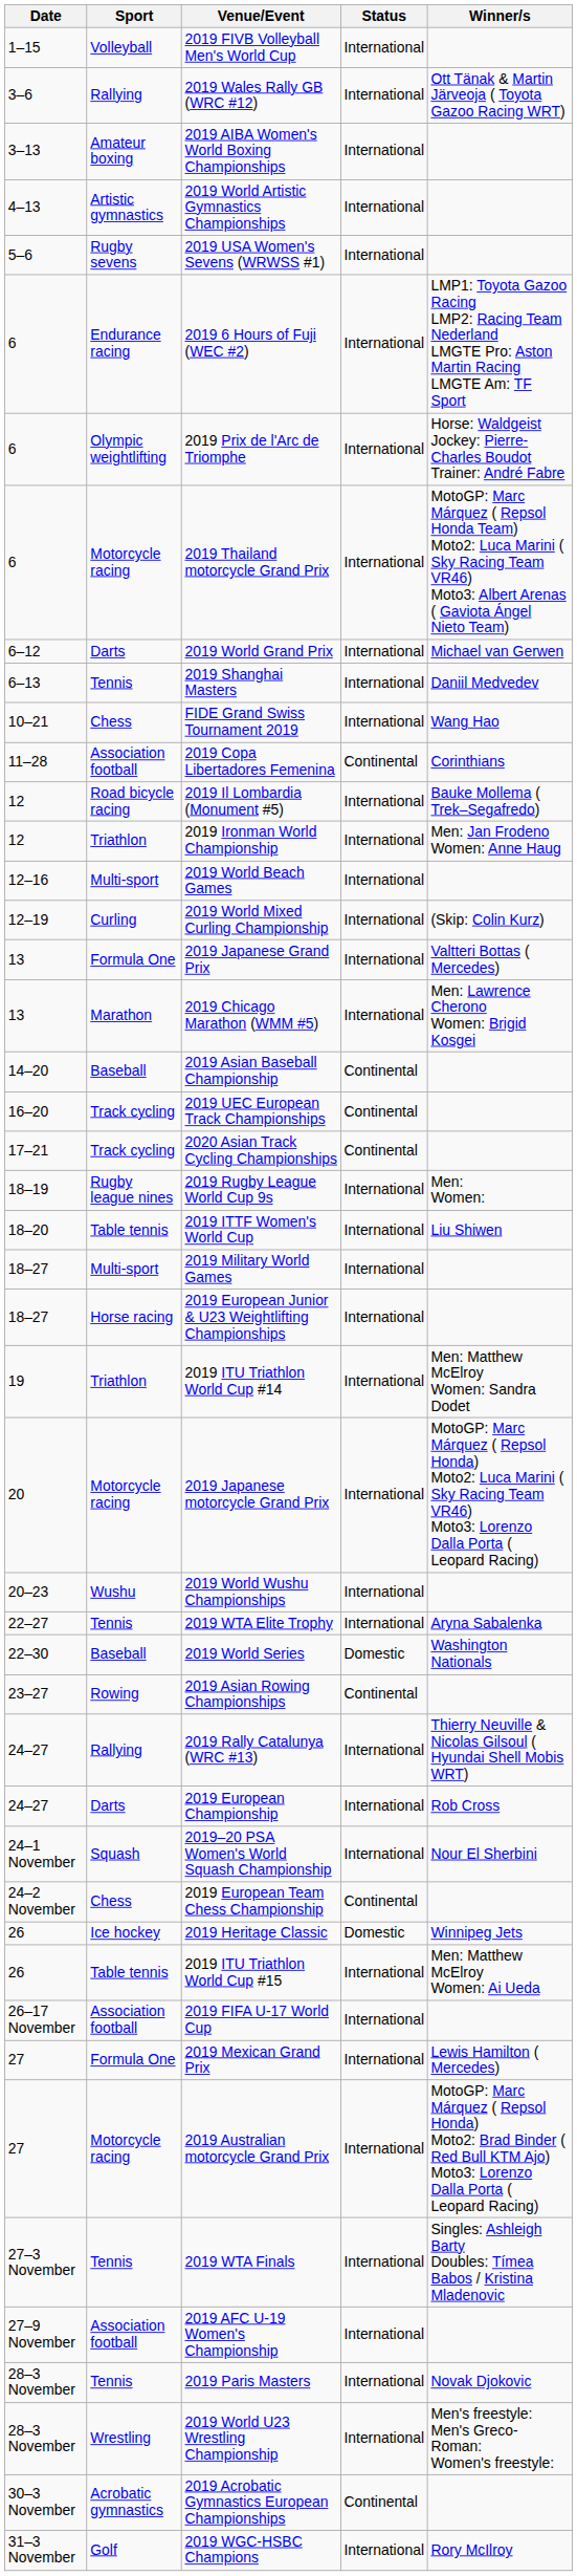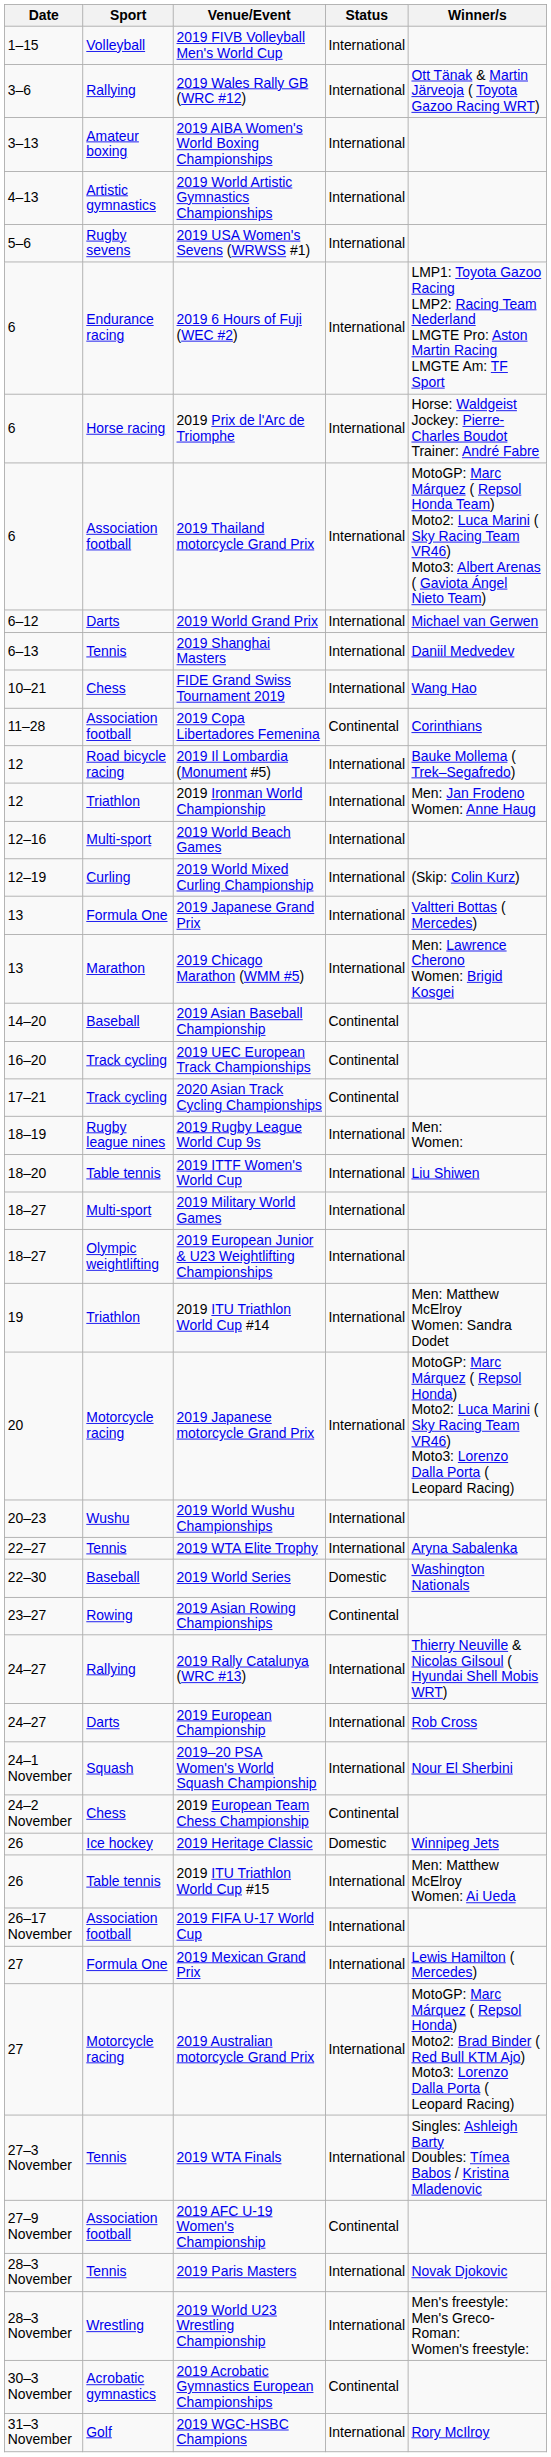 <table class="wikitable sortable" | width="100%">
 <tr>
 <th>Date</th>
 <th>Sport</th>
 <th>Venue/Event</th>
 <th>Status</th>
 <th>Winner/s</th>
 </tr>
 <tr>
 <td>1–15</td>
 <td><a href='#'>Volleyball</a></td>
 <td> <a href='#'>2019 FIVB Volleyball Men's World Cup</a></td>
 <td>International</td>
 <td></td>
 </tr>
 <tr>
 <td>3–6</td>
 <td><a href='#'>Rallying</a></td>
 <td> <a href='#'>2019 Wales Rally GB</a> (<a href='#'>WRC #12</a>)</td>
 <td>International</td>
 <td> <a href='#'>Ott Tänak</a> & <a href='#'>Martin Järveoja</a> ( <a href='#'>Toyota Gazoo Racing WRT</a>)</td>
 </tr>
 <tr>
 <td>3–13</td>
 <td><a href='#'>Amateur boxing</a></td>
 <td> <a href='#'>2019 AIBA Women's World Boxing Championships</a></td>
 <td>International</td>
 <td></td>
 </tr>
 <tr>
 <td>4–13</td>
 <td><a href='#'>Artistic gymnastics</a></td>
 <td> <a href='#'>2019 World Artistic Gymnastics Championships</a></td>
 <td>International</td>
 <td></td>
 </tr>
 <tr>
 <td>5–6</td>
 <td><a href='#'>Rugby sevens</a></td>
 <td> <a href='#'>2019 USA Women's Sevens</a> (<a href='#'>WRWSS</a> #1)</td>
 <td>International</td>
 <td></td>
 </tr>
 <tr>
 <td>6</td>
 <td><a href='#'>Endurance racing</a></td>
 <td> <a href='#'>2019 6 Hours of Fuji</a> (<a href='#'>WEC #2</a>)</td>
 <td>International</td>
 <td>LMP1:  <a href='#'>Toyota Gazoo Racing</a><br>LMP2:  <a href='#'>Racing Team Nederland</a><br>LMGTE Pro:  <a href='#'>Aston Martin Racing</a><br>LMGTE Am:  <a href='#'>TF Sport</a></td>
 </tr>
 <tr>
 <td>6</td>
-<td><a href='#'>Olympic weightlifting</a></td>
+<td><a href='#'>Horse racing</a></td>
 <td> 2019 <a href='#'>Prix de l'Arc de Triomphe</a></td>
 <td>International</td>
 <td>Horse:  <a href='#'>Waldgeist</a><br>Jockey:  <a href='#'>Pierre-Charles Boudot</a><br>Trainer:  <a href='#'>André Fabre</a></td>
 </tr>
 <tr>
 <td>6</td>
-<td><a href='#'>Motorcycle racing</a></td>
+<td><a href='#'>Association football</a></td>
 <td> <a href='#'>2019 Thailand motorcycle Grand Prix</a></td>
 <td>International</td>
 <td>MotoGP:  <a href='#'>Marc Márquez</a> ( <a href='#'>Repsol Honda Team</a>)<br>Moto2:  <a href='#'>Luca Marini</a> ( <a href='#'>Sky Racing Team VR46</a>)<br>Moto3:  <a href='#'>Albert Arenas</a> ( <a href='#'>Gaviota Ángel Nieto Team</a>)</td>
 </tr>
 <tr>
 <td>6–12</td>
 <td><a href='#'>Darts</a></td>
 <td> <a href='#'>2019 World Grand Prix</a></td>
 <td>International</td>
 <td> <a href='#'>Michael van Gerwen</a></td>
 </tr>
 <tr>
 <td>6–13</td>
 <td><a href='#'>Tennis</a></td>
 <td> <a href='#'>2019 Shanghai Masters</a></td>
 <td>International</td>
 <td> <a href='#'>Daniil Medvedev</a></td>
 </tr>
 <tr>
 <td>10–21</td>
 <td><a href='#'>Chess</a></td>
 <td> <a href='#'>FIDE Grand Swiss Tournament 2019</a></td>
 <td>International</td>
 <td> <a href='#'>Wang Hao</a></td>
 </tr>
 <tr>
 <td>11–28</td>
 <td><a href='#'>Association football</a></td>
 <td> <a href='#'>2019 Copa Libertadores Femenina</a></td>
 <td>Continental</td>
 <td> <a href='#'>Corinthians</a></td>
 </tr>
 <tr>
 <td>12</td>
 <td><a href='#'>Road bicycle racing</a></td>
 <td> <a href='#'>2019 Il Lombardia</a> (<a href='#'>Monument</a> #5)</td>
 <td>International</td>
 <td> <a href='#'>Bauke Mollema</a> ( <a href='#'>Trek–Segafredo</a>)</td>
 </tr>
 <tr>
 <td>12</td>
 <td><a href='#'>Triathlon</a></td>
 <td> 2019 <a href='#'>Ironman World Championship</a></td>
 <td>International</td>
 <td>Men:  <a href='#'>Jan Frodeno</a><br>Women:  <a href='#'>Anne Haug</a></td>
 </tr>
 <tr>
 <td>12–16</td>
 <td><a href='#'>Multi-sport</a></td>
 <td> <a href='#'>2019 World Beach Games</a></td>
 <td>International</td>
 <td></td>
 </tr>
 <tr>
 <td>12–19</td>
 <td><a href='#'>Curling</a></td>
 <td> <a href='#'>2019 World Mixed Curling Championship</a></td>
 <td>International</td>
 <td> (Skip: <a href='#'>Colin Kurz</a>)</td>
 </tr>
 <tr>
 <td>13</td>
 <td><a href='#'>Formula One</a></td>
 <td> <a href='#'>2019 Japanese Grand Prix</a></td>
 <td>International</td>
 <td> <a href='#'>Valtteri Bottas</a> ( <a href='#'>Mercedes</a>)</td>
 </tr>
 <tr>
 <td>13</td>
 <td><a href='#'>Marathon</a></td>
 <td> <a href='#'>2019 Chicago Marathon</a> (<a href='#'>WMM #5</a>)</td>
 <td>International</td>
 <td>Men:  <a href='#'>Lawrence Cherono</a><br>Women:  <a href='#'>Brigid Kosgei</a></td>
 </tr>
 <tr>
 <td>14–20</td>
 <td><a href='#'>Baseball</a></td>
 <td> <a href='#'>2019 Asian Baseball Championship</a></td>
 <td>Continental</td>
 <td></td>
 </tr>
 <tr>
 <td>16–20</td>
 <td><a href='#'>Track cycling</a></td>
 <td> <a href='#'>2019 UEC European Track Championships</a></td>
 <td>Continental</td>
 <td></td>
 </tr>
 <tr>
 <td>17–21</td>
 <td><a href='#'>Track cycling</a></td>
 <td> <a href='#'>2020 Asian Track Cycling Championships</a></td>
 <td>Continental</td>
 <td></td>
 </tr>
 <tr>
 <td>18–19</td>
 <td><a href='#'>Rugby league nines</a></td>
 <td> <a href='#'>2019 Rugby League World Cup 9s</a></td>
 <td>International</td>
 <td>Men: <br>Women: </td>
 </tr>
 <tr>
 <td>18–20</td>
 <td><a href='#'>Table tennis</a></td>
 <td> <a href='#'>2019 ITTF Women's World Cup</a></td>
 <td>International</td>
 <td> <a href='#'>Liu Shiwen</a></td>
 </tr>
 <tr>
 <td>18–27</td>
 <td><a href='#'>Multi-sport</a></td>
 <td> <a href='#'>2019 Military World Games</a></td>
 <td>International</td>
 <td></td>
 </tr>
 <tr>
 <td>18–27</td>
-<td><a href='#'>Horse racing</a></td>
+<td><a href='#'>Olympic weightlifting</a></td>
 <td> <a href='#'>2019 European Junior & U23 Weightlifting Championships</a></td>
 <td>International</td>
 <td></td>
 </tr>
 <tr>
 <td>19</td>
 <td><a href='#'>Triathlon</a></td>
 <td> 2019 <a href='#'>ITU Triathlon World Cup</a> #14</td>
 <td>International</td>
 <td>Men:  Matthew McElroy<br>Women:  Sandra Dodet</td>
 </tr>
 <tr>
 <td>20</td>
 <td><a href='#'>Motorcycle racing</a></td>
 <td> <a href='#'>2019 Japanese motorcycle Grand Prix</a></td>
 <td>International</td>
 <td>MotoGP:  <a href='#'>Marc Márquez</a> ( <a href='#'>Repsol Honda</a>)<br>Moto2:  <a href='#'>Luca Marini</a> ( <a href='#'>Sky Racing Team VR46</a>)<br>Moto3:  <a href='#'>Lorenzo Dalla Porta</a> ( Leopard Racing)</td>
 </tr>
 <tr>
 <td>20–23</td>
 <td><a href='#'>Wushu</a></td>
 <td> <a href='#'>2019 World Wushu Championships</a></td>
 <td>International</td>
 <td></td>
 </tr>
 <tr>
 <td>22–27</td>
 <td><a href='#'>Tennis</a></td>
 <td> <a href='#'>2019 WTA Elite Trophy</a></td>
 <td>International</td>
 <td> <a href='#'>Aryna Sabalenka</a></td>
 </tr>
 <tr>
 <td>22–30</td>
 <td><a href='#'>Baseball</a></td>
 <td> <a href='#'>2019 World Series</a></td>
 <td>Domestic</td>
 <td> <a href='#'>Washington Nationals</a></td>
 </tr>
 <tr>
 <td>23–27</td>
 <td><a href='#'>Rowing</a></td>
 <td> <a href='#'>2019 Asian Rowing Championships</a></td>
 <td>Continental</td>
 <td></td>
 </tr>
 <tr>
 <td>24–27</td>
 <td><a href='#'>Rallying</a></td>
 <td> <a href='#'>2019 Rally Catalunya</a> (<a href='#'>WRC #13</a>)</td>
 <td>International</td>
 <td> <a href='#'>Thierry Neuville</a> & <a href='#'>Nicolas Gilsoul</a> ( <a href='#'>Hyundai Shell Mobis WRT</a>)</td>
 </tr>
 <tr>
 <td>24–27</td>
 <td><a href='#'>Darts</a></td>
 <td> <a href='#'>2019 European Championship</a></td>
 <td>International</td>
 <td> <a href='#'>Rob Cross</a></td>
 </tr>
 <tr>
 <td>24–1 November</td>
 <td><a href='#'>Squash</a></td>
 <td> <a href='#'>2019–20 PSA Women's World Squash Championship</a></td>
 <td>International</td>
 <td> <a href='#'>Nour El Sherbini</a></td>
 </tr>
 <tr>
 <td>24–2 November</td>
 <td><a href='#'>Chess</a></td>
 <td> 2019 <a href='#'>European Team Chess Championship</a></td>
 <td>Continental</td>
 <td></td>
 </tr>
 <tr>
 <td>26</td>
 <td><a href='#'>Ice hockey</a></td>
 <td> <a href='#'>2019 Heritage Classic</a></td>
 <td>Domestic</td>
 <td> <a href='#'>Winnipeg Jets</a></td>
 </tr>
 <tr>
 <td>26</td>
 <td><a href='#'>Table tennis</a></td>
 <td> 2019 <a href='#'>ITU Triathlon World Cup</a> #15</td>
 <td>International</td>
 <td>Men:  Matthew McElroy<br>Women:  <a href='#'>Ai Ueda</a></td>
 </tr>
 <tr>
 <td>26–17 November</td>
 <td><a href='#'>Association football</a></td>
 <td> <a href='#'>2019 FIFA U-17 World Cup</a></td>
 <td>International</td>
 <td></td>
 </tr>
 <tr>
 <td>27</td>
 <td><a href='#'>Formula One</a></td>
 <td> <a href='#'>2019 Mexican Grand Prix</a></td>
 <td>International</td>
 <td> <a href='#'>Lewis Hamilton</a> ( <a href='#'>Mercedes</a>)</td>
 </tr>
 <tr>
 <td>27</td>
 <td><a href='#'>Motorcycle racing</a></td>
 <td> <a href='#'>2019 Australian motorcycle Grand Prix</a></td>
 <td>International</td>
 <td>MotoGP:  <a href='#'>Marc Márquez</a> ( <a href='#'>Repsol Honda</a>)<br>Moto2:  <a href='#'>Brad Binder</a> ( <a href='#'>Red Bull KTM Ajo</a>)<br>Moto3:  <a href='#'>Lorenzo Dalla Porta</a> ( Leopard Racing)</td>
 </tr>
 <tr>
 <td>27–3 November</td>
 <td><a href='#'>Tennis</a></td>
 <td> <a href='#'>2019 WTA Finals</a></td>
 <td>International</td>
 <td>Singles:  <a href='#'>Ashleigh Barty</a><br>Doubles:  <a href='#'>Tímea Babos</a> /  <a href='#'>Kristina Mladenovic</a></td>
 </tr>
 <tr>
 <td>27–9 November</td>
 <td><a href='#'>Association football</a></td>
 <td> <a href='#'>2019 AFC U-19 Women's Championship</a></td>
-<td>International</td>
+<td>Continental</td>
 <td></td>
 </tr>
 <tr>
 <td>28–3 November</td>
 <td><a href='#'>Tennis</a></td>
 <td> <a href='#'>2019 Paris Masters</a></td>
 <td>International</td>
 <td> <a href='#'>Novak Djokovic</a></td>
 </tr>
 <tr>
 <td>28–3 November</td>
 <td><a href='#'>Wrestling</a></td>
 <td> <a href='#'>2019 World U23 Wrestling Championship</a></td>
 <td>International</td>
 <td>Men's freestyle: <br>Men's Greco-Roman: <br>Women's freestyle: </td>
 </tr>
 <tr>
 <td>30–3 November</td>
 <td><a href='#'>Acrobatic gymnastics</a></td>
 <td> <a href='#'>2019 Acrobatic Gymnastics European Championships</a></td>
 <td>Continental</td>
 <td></td>
 </tr>
 <tr>
 <td>31–3 November</td>
 <td><a href='#'>Golf</a></td>
 <td> <a href='#'>2019 WGC-HSBC Champions</a></td>
 <td>International</td>
 <td> <a href='#'>Rory McIlroy</a></td>
 </tr>
 </table>
